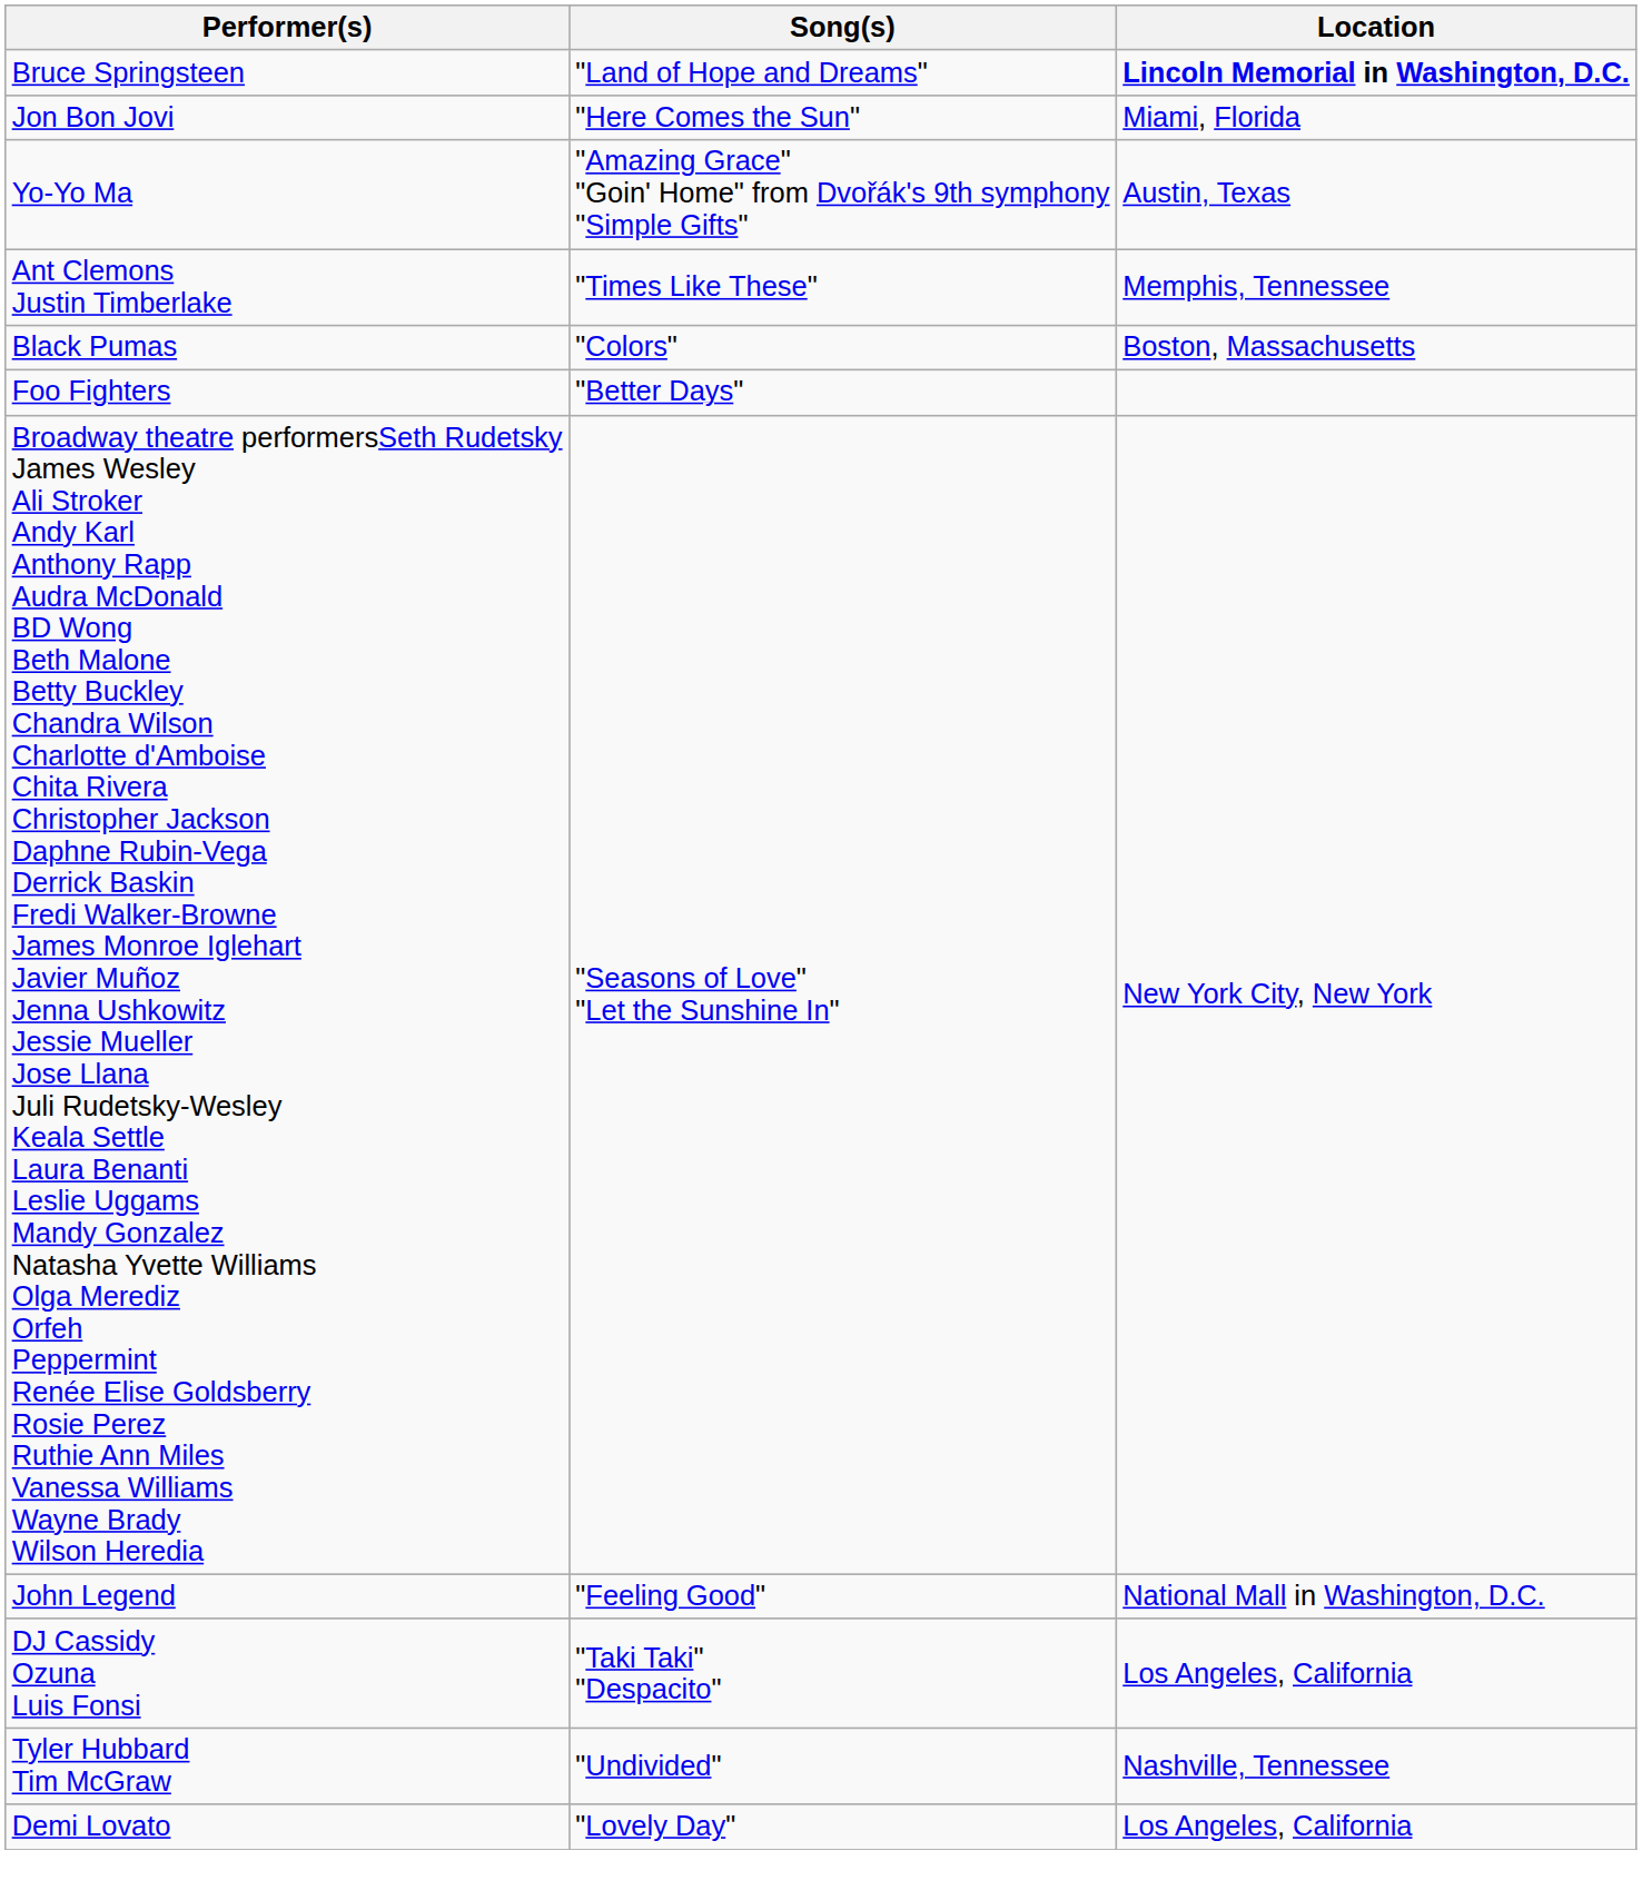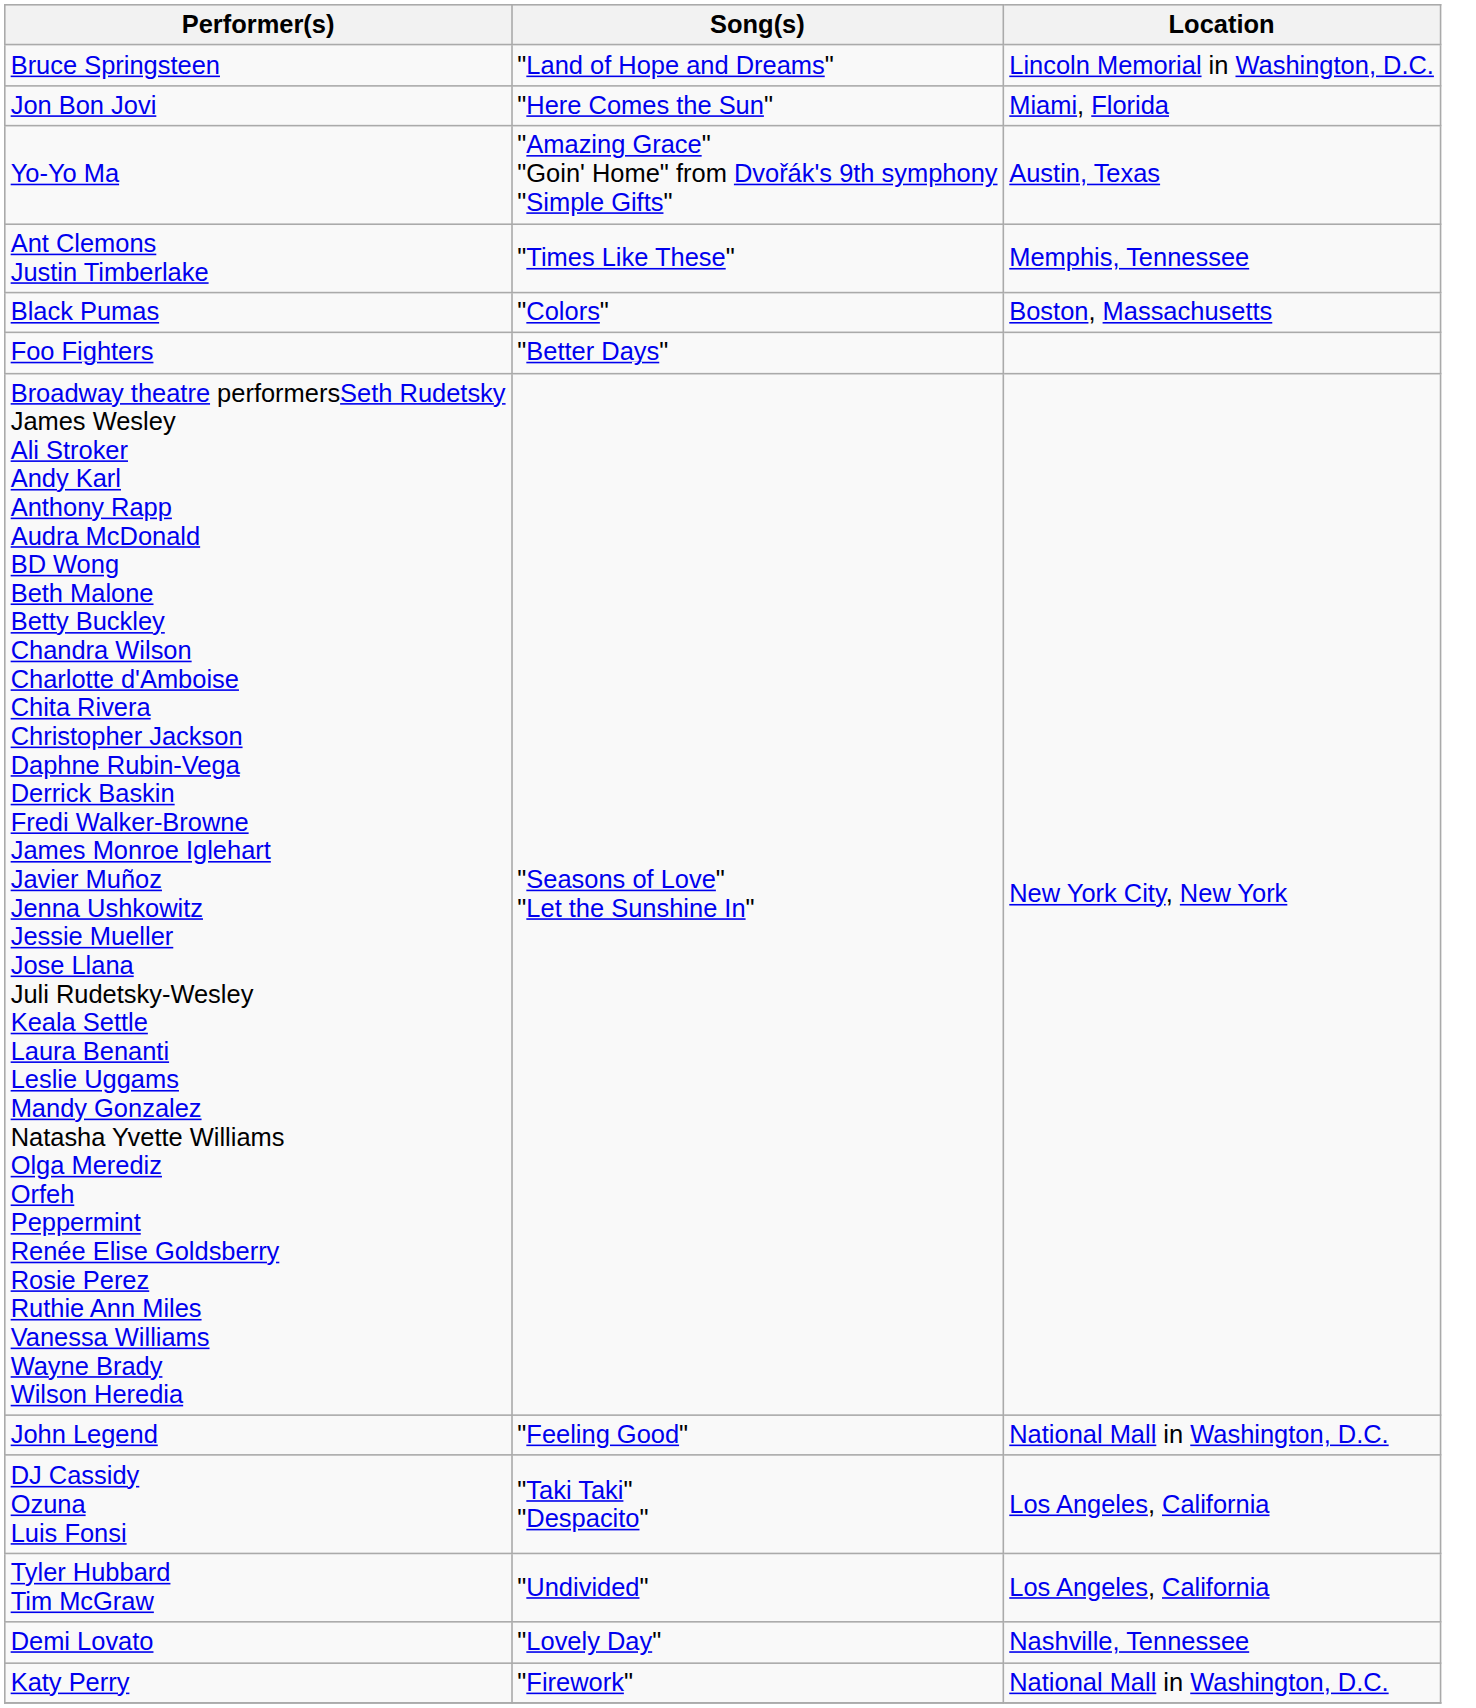 <table class="wikitable plainrowheaders">
 <tr>
 <th scope="col">Performer(s)</th>
 <th scope="col">Song(s)</th>
 <th scope="col">Location</th>
 </tr>
 <tr>
 <td><a href='#'>Bruce Springsteen</a></td>
 <td>"<a href='#'>Land of Hope and Dreams</a>"</td>
-<td><strong><a href='#'>Lincoln Memorial</a> in <a href='#'>Washington, D.C.</a></strong></td>
+<td><a href='#'>Lincoln Memorial</a> in <a href='#'>Washington, D.C.</a></td>
 </tr>
 <tr>
 <td><a href='#'>Jon Bon Jovi</a></td>
 <td>"<a href='#'>Here Comes the Sun</a>"</td>
 <td><a href='#'>Miami</a>, <a href='#'>Florida</a></td>
 </tr>
 <tr>
 <td><a href='#'>Yo-Yo Ma</a></td>
 <td>"<a href='#'>Amazing Grace</a>"<br>"Goin' Home" from <a href='#'>Dvořák's 9th symphony</a><br>"<a href='#'>Simple Gifts</a>"</td>
 <td><a href='#'>Austin, Texas</a></td>
 </tr>
 <tr>
 <td><a href='#'>Ant Clemons</a><br><a href='#'>Justin Timberlake</a></td>
 <td>"<a href='#'>Times Like These</a>"</td>
 <td><a href='#'>Memphis, Tennessee</a></td>
 </tr>
 <tr>
 <td><a href='#'>Black Pumas</a></td>
 <td>"<a href='#'>Colors</a>"</td>
 <td><a href='#'>Boston</a>, <a href='#'>Massachusetts</a></td>
 </tr>
 <tr>
 <td><a href='#'>Foo Fighters</a></td>
 <td>"<a href='#'>Better Days</a>"</td>
 <td></td>
 </tr>
 <tr>
 <td><a href='#'>Broadway theatre</a> performers<a href='#'>Seth Rudetsky</a><br>James Wesley<br><a href='#'>Ali Stroker</a><br><a href='#'>Andy Karl</a><br><a href='#'>Anthony Rapp</a><br><a href='#'>Audra McDonald</a><br><a href='#'>BD Wong</a><br><a href='#'>Beth Malone</a><br><a href='#'>Betty Buckley</a><br><a href='#'>Chandra Wilson</a><br><a href='#'>Charlotte d'Amboise</a><br><a href='#'>Chita Rivera</a><br><a href='#'>Christopher Jackson</a><br><a href='#'>Daphne Rubin-Vega</a><br><a href='#'>Derrick Baskin</a><br><a href='#'>Fredi Walker-Browne</a><br><a href='#'>James Monroe Iglehart</a><br><a href='#'>Javier Muñoz</a><br><a href='#'>Jenna Ushkowitz</a><br><a href='#'>Jessie Mueller</a><br><a href='#'>Jose Llana</a><br>Juli Rudetsky-Wesley<br><a href='#'>Keala Settle</a><br><a href='#'>Laura Benanti</a><br><a href='#'>Leslie Uggams</a><br><a href='#'>Mandy Gonzalez</a><br>Natasha Yvette Williams<br><a href='#'>Olga Merediz</a><br><a href='#'>Orfeh</a><br><a href='#'>Peppermint</a><br><a href='#'>Renée Elise Goldsberry</a><br><a href='#'>Rosie Perez</a><br><a href='#'>Ruthie Ann Miles</a><br><a href='#'>Vanessa Williams</a><br><a href='#'>Wayne Brady</a><br><a href='#'>Wilson Heredia</a></td>
 <td>"<a href='#'>Seasons of Love</a>"<br>"<a href='#'>Let the Sunshine In</a>"</td>
 <td><a href='#'>New York City</a>, <a href='#'>New York</a></td>
 </tr>
 <tr>
 <td><a href='#'>John Legend</a></td>
 <td>"<a href='#'>Feeling Good</a>"</td>
 <td><a href='#'>National Mall</a> in <a href='#'>Washington, D.C.</a></td>
 </tr>
 <tr>
 <td><a href='#'>DJ Cassidy</a><br><a href='#'>Ozuna</a><br><a href='#'>Luis Fonsi</a></td>
 <td>"<a href='#'>Taki Taki</a>"<br>"<a href='#'>Despacito</a>"</td>
 <td><a href='#'>Los Angeles</a>, <a href='#'>California</a></td>
 </tr>
 <tr>
 <td><a href='#'>Tyler Hubbard</a><br><a href='#'>Tim McGraw</a></td>
 <td>"<a href='#'>Undivided</a>"</td>
-<td><a href='#'>Nashville, Tennessee</a></td>
+<td><a href='#'>Los Angeles</a>, <a href='#'>California</a></td>
 </tr>
 <tr>
 <td><a href='#'>Demi Lovato</a></td>
 <td>"<a href='#'>Lovely Day</a>"</td>
-<td><a href='#'>Los Angeles</a>, <a href='#'>California</a></td>
+<td><a href='#'>Nashville, Tennessee</a></td>
+</tr>
+<tr>
+<td><a href='#'>Katy Perry</a></td>
+<td>"<a href='#'>Firework</a>"</td>
+<td><a href='#'>National Mall</a> in <a href='#'>Washington, D.C.</a></td>
 </tr>
 <tr>
 </tr>
 </table>
